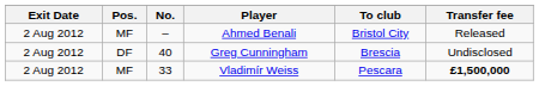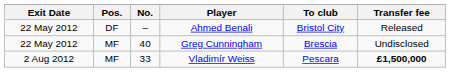 <table class="wikitable sortable" style="width:97%; text-align:center; font-size:85%; text-align:centre;">
 <tr>
 </tr>
 <tr>
 <th>Exit Date</th>
 <th>Pos.</th>
 <th>No.</th>
 <th>Player</th>
 <th>To club</th>
 <th>Transfer fee</th>
 </tr>
 <tr>
-<td>2 Aug 2012</td>
-<td>MF</td>
+<td>22 May 2012</td>
+<td>DF</td>
 <td>–</td>
 <td> <a href='#'>Ahmed Benali</a></td>
 <td> <a href='#'>Bristol City</a></td>
 <td colspan="2">Released</td>
 </tr>
 <tr>
-<td>2 Aug 2012</td>
-<td>DF</td>
+<td>22 May 2012</td>
+<td>MF</td>
 <td>40</td>
 <td> <a href='#'>Greg Cunningham</a></td>
 <td> <a href='#'>Brescia</a></td>
 <td>Undisclosed</td>
 </tr>
 <tr>
 <td>2 Aug 2012</td>
 <td>MF</td>
 <td>33</td>
 <td> <a href='#'>Vladimír Weiss</a></td>
 <td> <a href='#'>Pescara</a></td>
 <td><strong>£1,500,000</strong></td>
 </tr>
 </table>
